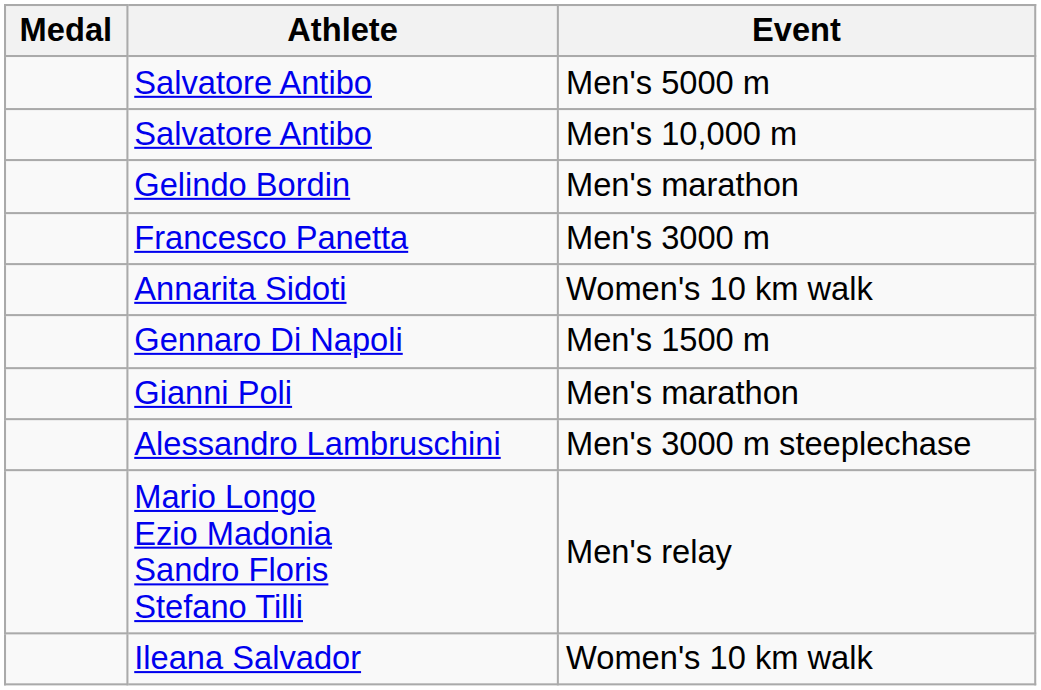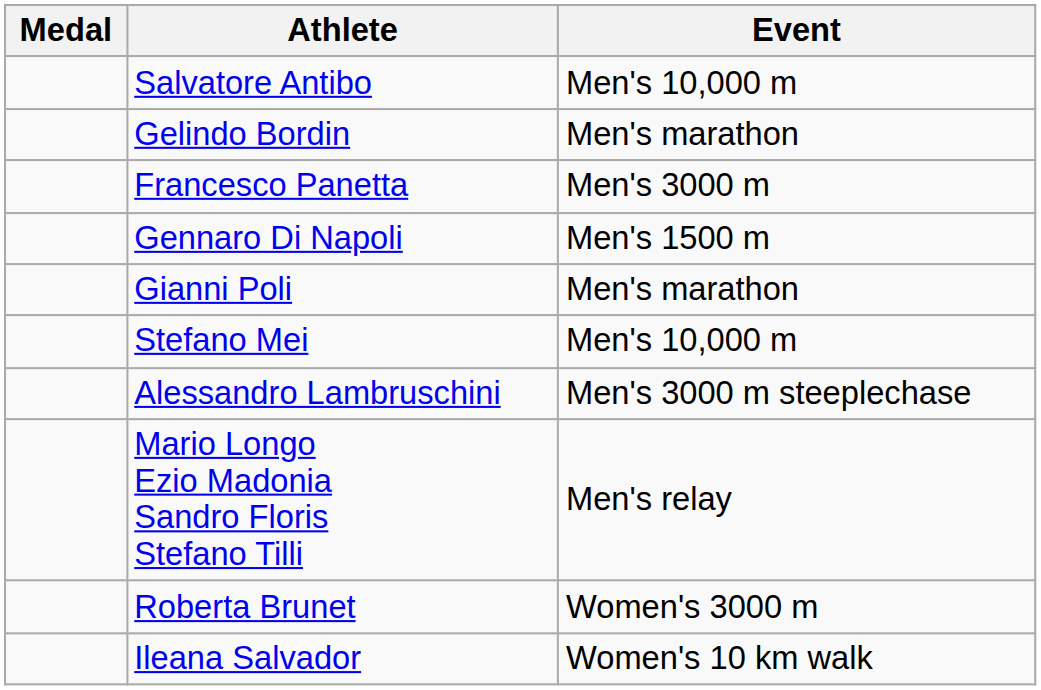 <table class="wikitable" style="width:40%; font-size:100%; text-align:left;">
 <tr>
 <th>Medal</th>
 <th>Athlete</th>
 <th>Event</th>
-</tr>
-<tr>
-<td align=center></td>
-<td><a href='#'>Salvatore Antibo</a></td>
-<td>Men's 5000 m</td>
 </tr>
 <tr>
 <td align=center></td>
 <td><a href='#'>Salvatore Antibo</a></td>
 <td>Men's 10,000 m</td>
 </tr>
 <tr>
 <td align=center></td>
 <td><a href='#'>Gelindo Bordin</a></td>
 <td>Men's marathon</td>
 </tr>
 <tr>
 <td align=center></td>
 <td><a href='#'>Francesco Panetta</a></td>
 <td>Men's 3000 m</td>
 </tr>
 <tr>
 <td align=center></td>
-<td><a href='#'>Annarita Sidoti</a></td>
-<td>Women's 10 km walk</td>
-</tr>
-<tr>
-<td align=center></td>
 <td><a href='#'>Gennaro Di Napoli</a></td>
 <td>Men's 1500 m</td>
 </tr>
 <tr>
 <td align=center></td>
 <td><a href='#'>Gianni Poli</a></td>
 <td>Men's marathon</td>
+</tr>
+<tr>
+<td align=center></td>
+<td><a href='#'>Stefano Mei</a></td>
+<td>Men's 10,000 m</td>
 </tr>
 <tr>
 <td align=center></td>
 <td><a href='#'>Alessandro Lambruschini</a></td>
 <td>Men's 3000 m steeplechase</td>
 </tr>
 <tr>
 <td align=center></td>
 <td><a href='#'>Mario Longo</a><br><a href='#'>Ezio Madonia</a><br><a href='#'>Sandro Floris</a><br><a href='#'>Stefano Tilli</a></td>
 <td>Men's  relay</td>
 </tr>
 <tr>
 <td align=center></td>
+<td><a href='#'>Roberta Brunet</a></td>
+<td>Women's 3000 m</td>
+</tr>
+<tr>
+<td align=center></td>
 <td><a href='#'>Ileana Salvador</a></td>
 <td>Women's 10 km walk</td>
 </tr>
 </table>
